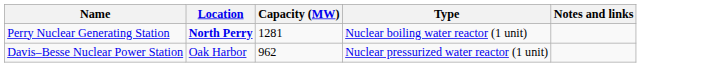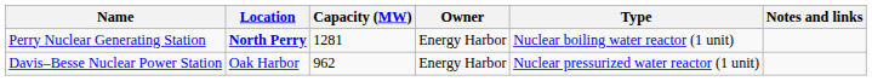 <table class="wikitable sortable">
 <tr>
 <th>Name</th>
 <th><a href='#'>Location</a></th>
 <th>Capacity (<a href='#'>MW</a>)</th>
+<th>Owner</th>
 <th>Type</th>
 <th>Notes and links</th>
 </tr>
 <tr>
 <td><a href='#'>Perry Nuclear Generating Station</a></td>
 <td><strong><a href='#'>North Perry</a></strong></td>
 <td>1281</td>
+<td>Energy Harbor</td>
 <td><a href='#'>Nuclear boiling water reactor</a> (1 unit)</td>
 <td></td>
 </tr>
 <tr>
 <td><a href='#'>Davis–Besse Nuclear Power Station</a></td>
 <td><a href='#'>Oak Harbor</a></td>
 <td>962</td>
+<td>Energy Harbor</td>
 <td><a href='#'>Nuclear pressurized water reactor</a> (1 unit)</td>
 <td></td>
 </tr>
 </table>
